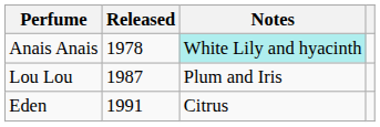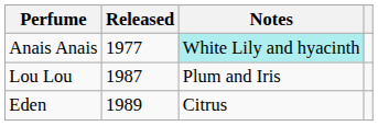 <table class="wikitable">
 <tr>
 <th>Perfume</th>
 <th>Released</th>
 <th>Notes</th>
 <th></th>
 </tr>
 <tr>
 <td>Anais Anais</td>
-<td>1978</td>
+<td>1977</td>
 <td style="background: paleturquoise;">White Lily and hyacinth</td>
 <td></td>
 </tr>
 <tr>
 <td>Lou Lou</td>
 <td>1987</td>
 <td>Plum and Iris</td>
 <td></td>
 </tr>
 <tr>
 <td>Eden</td>
-<td>1991</td>
+<td>1989</td>
 <td>Citrus</td>
 <td></td>
 </tr>
 </table>
